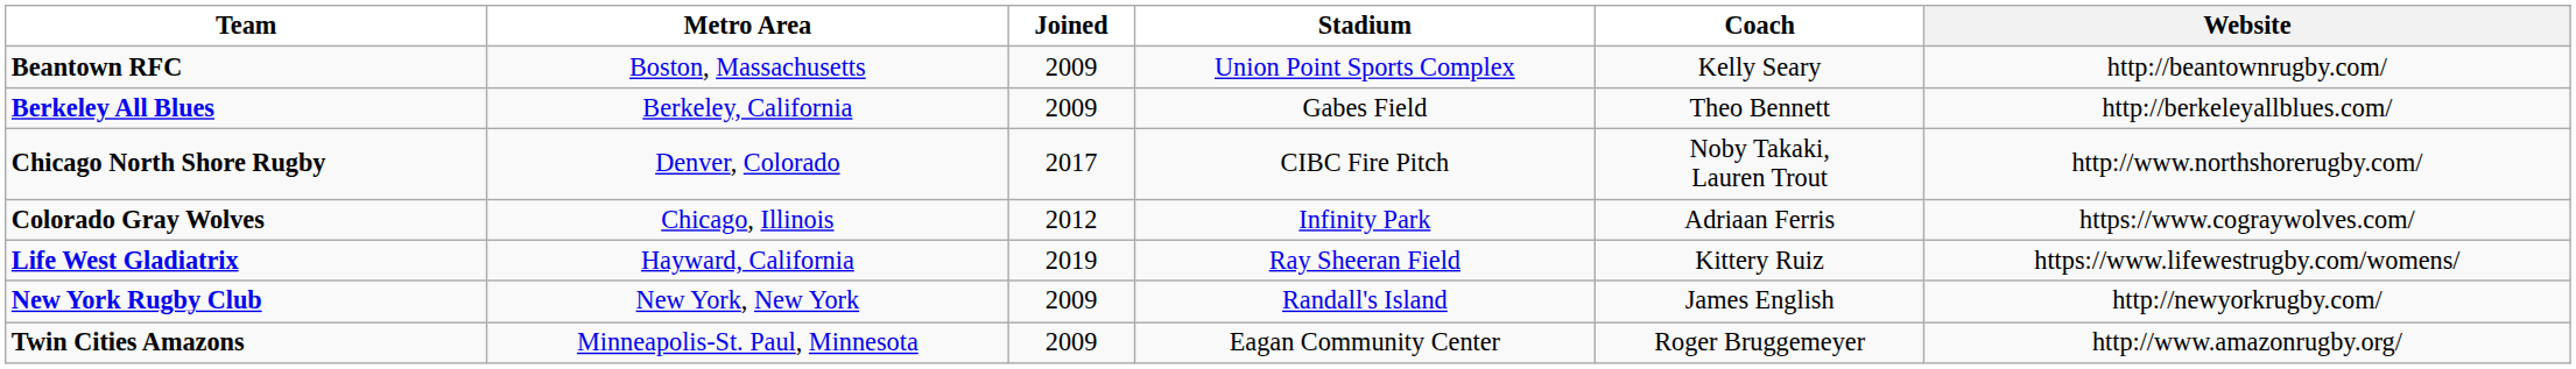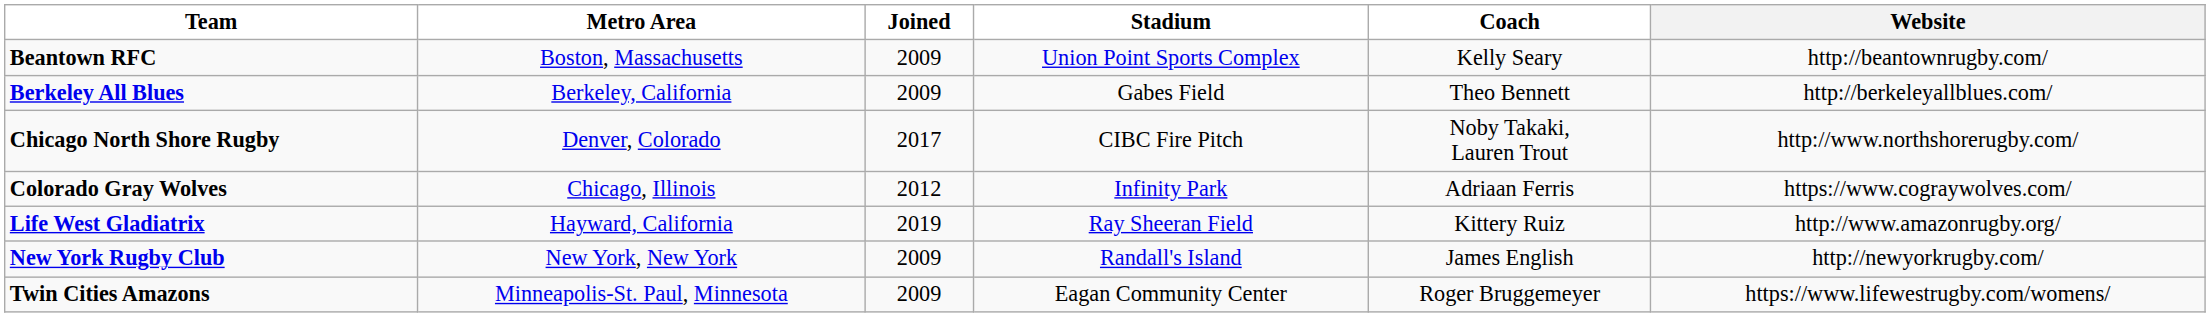 <table class="wikitable" style="width:100%">
 <tr>
 <th style=background:white scope="col">Team</th>
 <th style=background:white scope="col">Metro Area</th>
 <th style=background:white scope="col">Joined</th>
 <th style=background:white scope="col">Stadium</th>
 <th style=background:white scope="col">Coach</th>
 <th>Website</th>
 </tr>
 <tr>
 <td><strong>Beantown RFC</strong></td>
 <td align=center><a href='#'>Boston</a>, <a href='#'>Massachusetts</a></td>
 <td align=center>2009</td>
 <td align=center><a href='#'>Union Point Sports Complex</a></td>
 <td align=center>Kelly Seary</td>
 <td align=center>http://beantownrugby.com/</td>
 </tr>
 <tr>
 <td><strong><a href='#'>Berkeley All Blues</a></strong></td>
 <td align=center><a href='#'>Berkeley, California</a></td>
 <td align=center>2009</td>
 <td align=center>Gabes Field</td>
 <td align=center>Theo Bennett</td>
 <td align=center>http://berkeleyallblues.com/</td>
 </tr>
 <tr>
 <td><strong>Chicago North Shore Rugby</strong></td>
 <td align="center"><a href='#'>Denver</a>, <a href='#'>Colorado</a></td>
 <td align=center>2017</td>
 <td align=center>CIBC Fire Pitch</td>
 <td align=center>Noby Takaki,<br>Lauren Trout</td>
 <td align=center>http://www.northshorerugby.com/</td>
 </tr>
 <tr>
 <td><strong>Colorado Gray Wolves</strong></td>
 <td align=center><a href='#'>Chicago</a>, <a href='#'>Illinois</a></td>
 <td align="center">2012</td>
 <td align="center"><a href='#'>Infinity Park</a></td>
 <td align=center>Adriaan Ferris</td>
 <td align="center">https://www.cograywolves.com/</td>
 </tr>
 <tr>
 <td><strong><a href='#'>Life West Gladiatrix</a></strong></td>
 <td align=center><a href='#'>Hayward, California</a></td>
 <td align=center>2019</td>
 <td align=center><a href='#'>Ray Sheeran Field</a></td>
 <td align="center">Kittery Ruiz</td>
-<td align=center>https://www.lifewestrugby.com/womens/</td>
+<td align=center>http://www.amazonrugby.org/</td>
 </tr>
 <tr>
 <td><strong><a href='#'>New York Rugby Club</a></strong></td>
 <td align=center><a href='#'>New York</a>, <a href='#'>New York</a></td>
 <td align=center>2009</td>
 <td align=center><a href='#'>Randall's Island</a></td>
 <td align=center>James English</td>
 <td align=center>http://newyorkrugby.com/</td>
 </tr>
 <tr>
 <td><strong>Twin Cities Amazons</strong></td>
 <td align=center><a href='#'>Minneapolis-St. Paul</a>, <a href='#'>Minnesota</a></td>
 <td align=center>2009</td>
 <td align=center>Eagan Community Center</td>
 <td align=center>Roger Bruggemeyer</td>
-<td align=center>http://www.amazonrugby.org/</td>
+<td align=center>https://www.lifewestrugby.com/womens/</td>
 </tr>
 </table>
